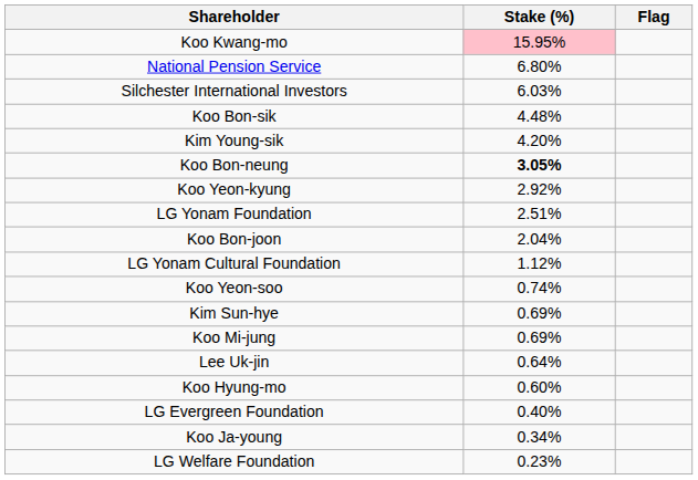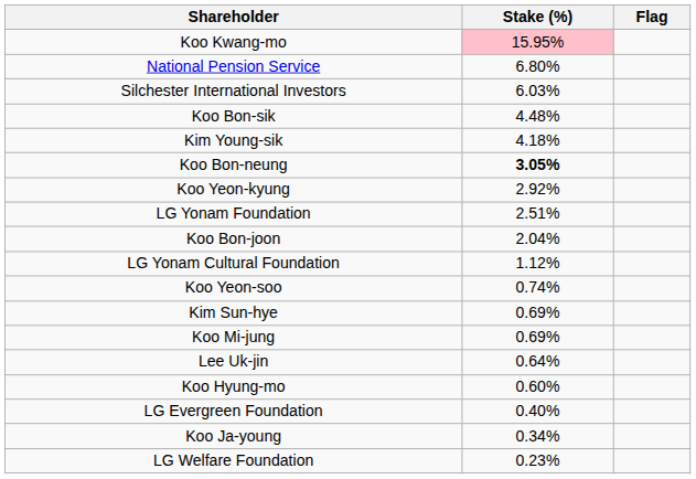 <table class="wikitable" style="text-align:center; width:80%;">
 <tr>
 <th>Shareholder</th>
 <th>Stake (%)</th>
 <th>Flag</th>
 </tr>
 <tr>
 <td>Koo Kwang-mo</td>
 <td style="background: pink;">15.95%</td>
 <td></td>
 </tr>
 <tr>
 <td><a href='#'>National Pension Service</a></td>
 <td>6.80%</td>
 <td></td>
 </tr>
 <tr>
 <td>Silchester International Investors</td>
 <td>6.03%</td>
 <td></td>
 </tr>
 <tr>
 <td>Koo Bon-sik</td>
 <td>4.48%</td>
 <td></td>
 </tr>
 <tr>
 <td>Kim Young-sik</td>
-<td>4.20%</td>
+<td>4.18%</td>
 <td></td>
 </tr>
 <tr>
 <td>Koo Bon-neung</td>
 <td><strong>3.05%</strong></td>
 <td></td>
 </tr>
 <tr>
 <td>Koo Yeon-kyung</td>
 <td>2.92%</td>
 <td></td>
 </tr>
 <tr>
 <td>LG Yonam Foundation</td>
 <td>2.51%</td>
 <td></td>
 </tr>
 <tr>
 <td>Koo Bon-joon</td>
 <td>2.04%</td>
 <td></td>
 </tr>
 <tr>
 <td>LG Yonam Cultural Foundation</td>
 <td>1.12%</td>
 <td></td>
 </tr>
 <tr>
 <td>Koo Yeon-soo</td>
 <td>0.74%</td>
 <td></td>
 </tr>
 <tr>
 <td>Kim Sun-hye</td>
 <td>0.69%</td>
 <td></td>
 </tr>
 <tr>
 <td>Koo Mi-jung</td>
 <td>0.69%</td>
 <td></td>
 </tr>
 <tr>
 <td>Lee Uk-jin</td>
 <td>0.64%</td>
 <td></td>
 </tr>
 <tr>
 <td>Koo Hyung-mo</td>
 <td>0.60%</td>
 <td></td>
 </tr>
 <tr>
 <td>LG Evergreen Foundation</td>
 <td>0.40%</td>
 <td></td>
 </tr>
 <tr>
 <td>Koo Ja-young</td>
 <td>0.34%</td>
 <td></td>
 </tr>
 <tr>
 <td>LG Welfare Foundation</td>
 <td>0.23%</td>
 <td></td>
 </tr>
 </table>
